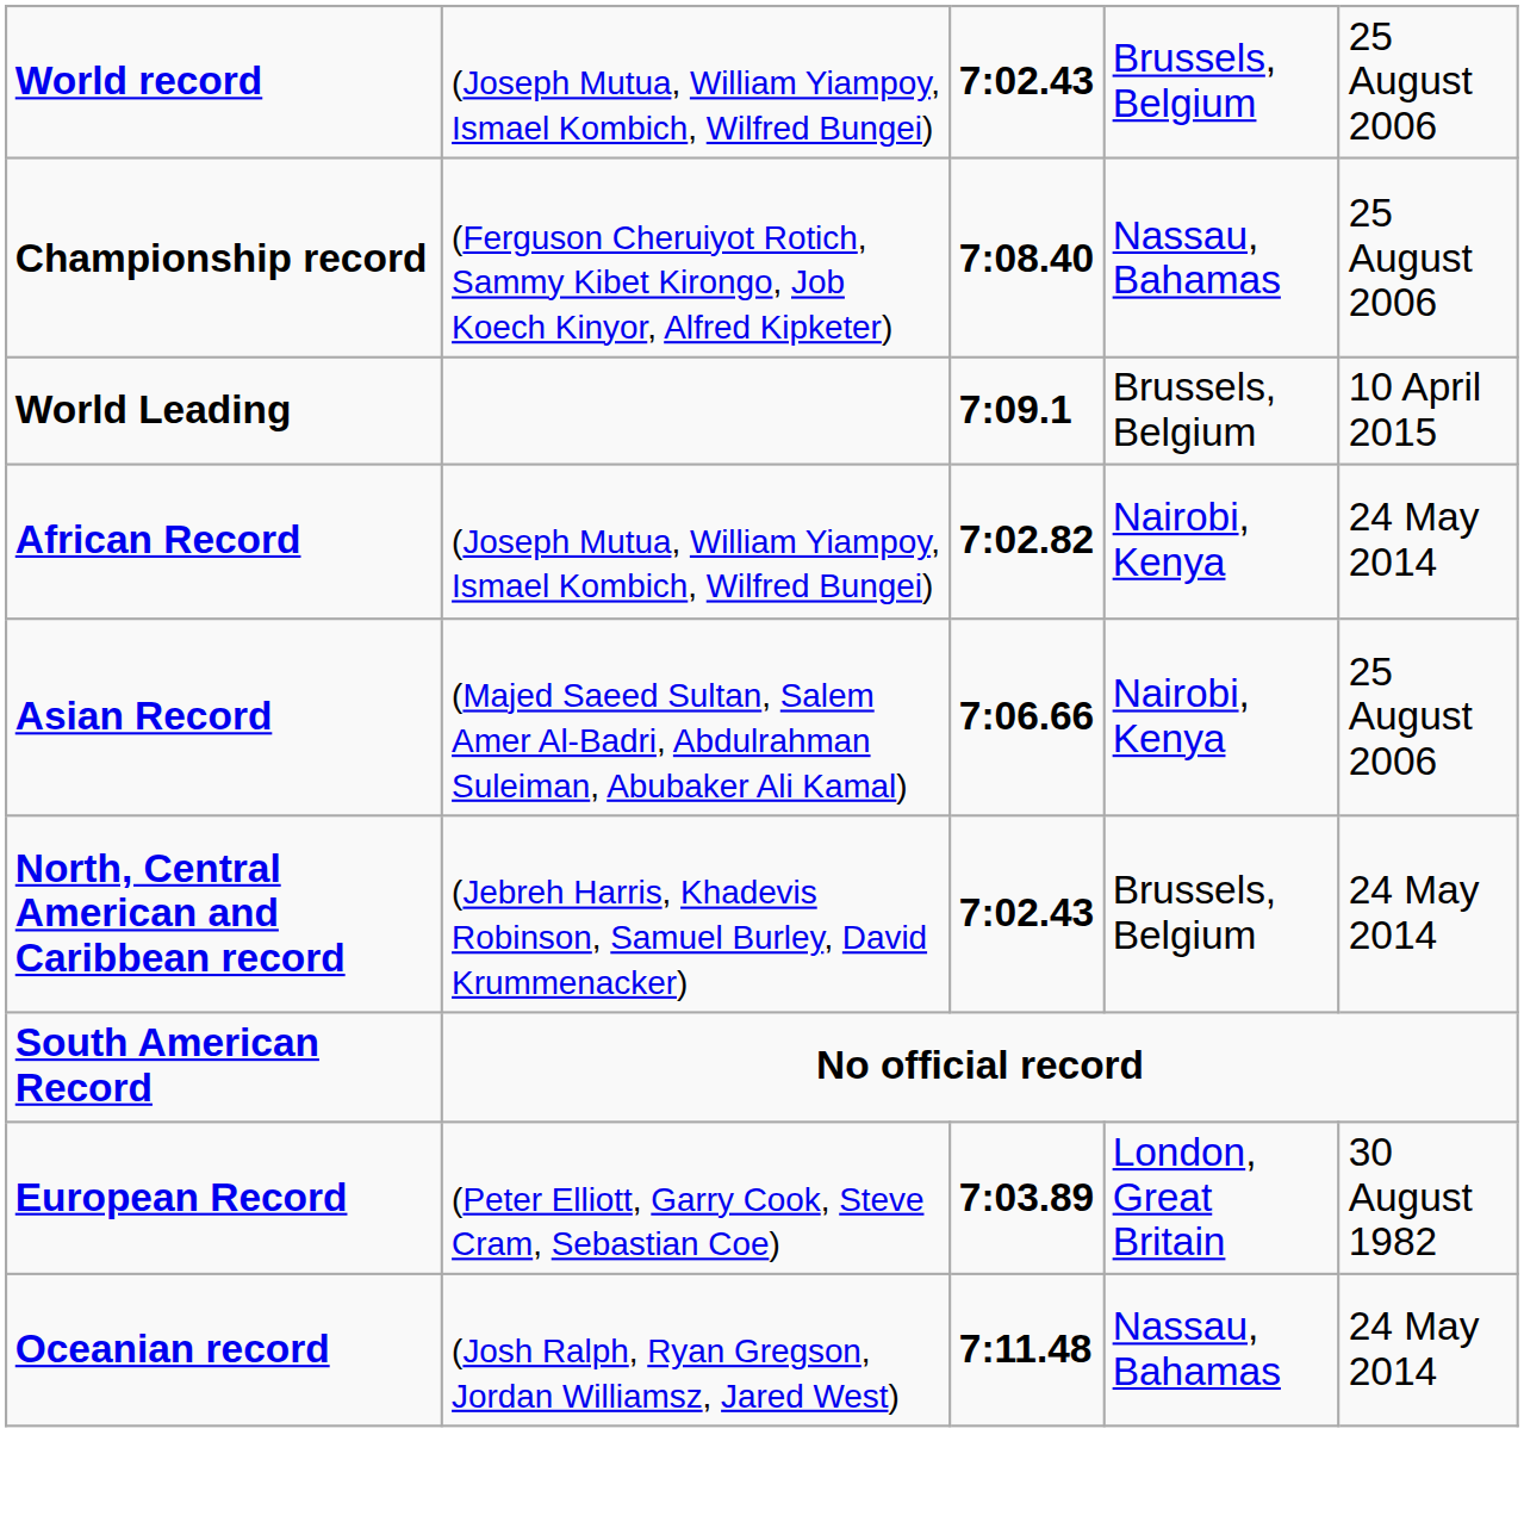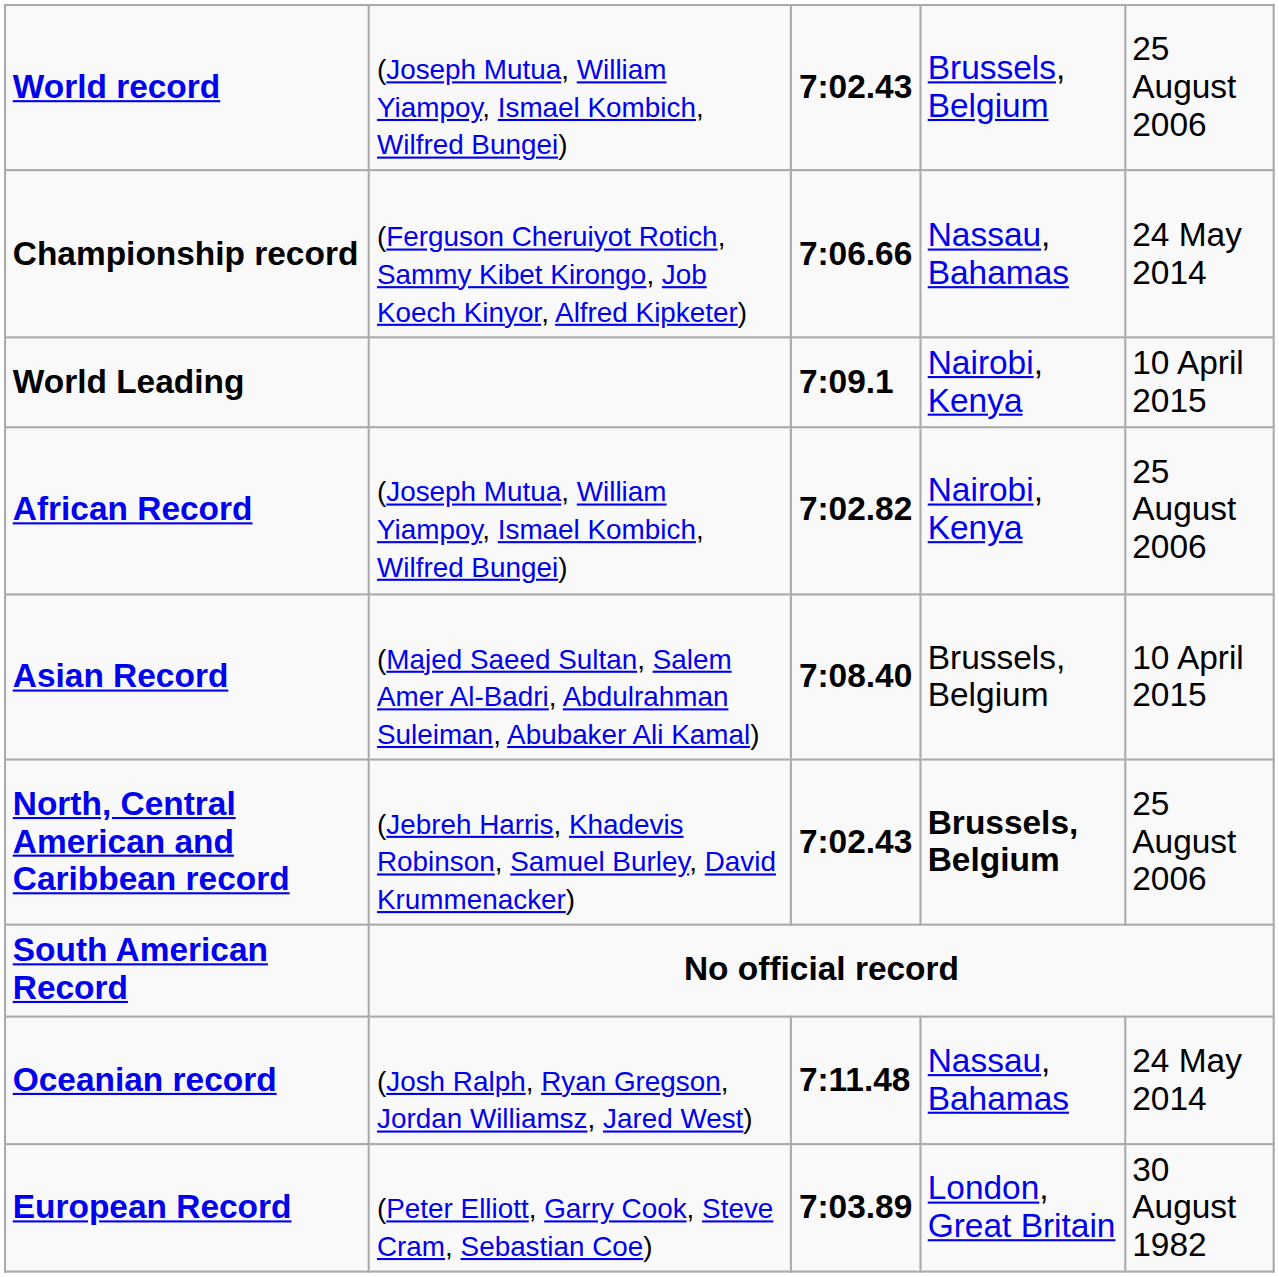 <table class="wikitable">
 <tr>
 <td><strong><a href='#'>World record</a></strong></td>
 <td><br><small>(<a href='#'>Joseph Mutua</a>, <a href='#'>William Yiampoy</a>, <a href='#'>Ismael Kombich</a>, <a href='#'>Wilfred Bungei</a>)</small></td>
 <td><strong>7:02.43</strong></td>
 <td> <a href='#'>Brussels</a>, <a href='#'>Belgium</a></td>
 <td>25 August 2006</td>
 </tr>
 <tr>
 <td><strong>Championship record</strong></td>
 <td><br><small>(<a href='#'>Ferguson Cheruiyot Rotich</a>, <a href='#'>Sammy Kibet Kirongo</a>, <a href='#'>Job Koech Kinyor</a>, <a href='#'>Alfred Kipketer</a>)</small></td>
-<td><strong>7:08.40</strong></td>
+<td><strong>7:06.66</strong></td>
 <td> <a href='#'>Nassau</a>, <a href='#'>Bahamas</a></td>
-<td>25 August 2006</td>
+<td>24 May 2014</td>
 </tr>
 <tr>
 <td><strong>World Leading</strong></td>
 <td></td>
 <td><strong>7:09.1</strong></td>
-<td> Brussels, Belgium</td>
+<td> <a href='#'>Nairobi</a>, <a href='#'>Kenya</a></td>
 <td>10 April 2015</td>
 </tr>
 <tr>
 <td><strong><a href='#'>African Record</a></strong></td>
 <td><br><small>(<a href='#'>Joseph Mutua</a>, <a href='#'>William Yiampoy</a>, <a href='#'>Ismael Kombich</a>, <a href='#'>Wilfred Bungei</a>)</small></td>
 <td><strong>7:02.82</strong></td>
 <td> <a href='#'>Nairobi</a>, <a href='#'>Kenya</a></td>
-<td>24 May 2014</td>
+<td>25 August 2006</td>
 </tr>
 <tr>
 <td><strong><a href='#'>Asian Record</a></strong></td>
 <td><br><small>(<a href='#'>Majed Saeed Sultan</a>, <a href='#'>Salem Amer Al-Badri</a>, <a href='#'>Abdulrahman Suleiman</a>, <a href='#'>Abubaker Ali Kamal</a>)</small></td>
-<td><strong>7:06.66</strong></td>
-<td> <a href='#'>Nairobi</a>, <a href='#'>Kenya</a></td>
-<td>25 August 2006</td>
+<td><strong>7:08.40</strong></td>
+<td> Brussels, Belgium</td>
+<td>10 April 2015</td>
 </tr>
 <tr>
 <td><strong><a href='#'>North, Central American and Caribbean record</a></strong></td>
 <td><br><small>(<a href='#'>Jebreh Harris</a>, <a href='#'>Khadevis Robinson</a>, <a href='#'>Samuel Burley</a>, <a href='#'>David Krummenacker</a>)</small></td>
 <td><strong>7:02.43</strong></td>
-<td> Brussels, Belgium</td>
-<td>24 May 2014</td>
+<td><strong> Brussels, Belgium</strong></td>
+<td>25 August 2006</td>
 </tr>
 <tr>
 <td><strong><a href='#'>South American Record</a></strong></td>
 <td colspan=4 align=center><strong>No official record</strong></td>
+</tr>
+<tr>
+<td><strong><a href='#'>Oceanian record</a></strong></td>
+<td><br><small>(<a href='#'>Josh Ralph</a>, <a href='#'>Ryan Gregson</a>, <a href='#'>Jordan Williamsz</a>, <a href='#'>Jared West</a>)</small></td>
+<td><strong>7:11.48</strong></td>
+<td> <a href='#'>Nassau</a>, <a href='#'>Bahamas</a></td>
+<td>24 May 2014</td>
 </tr>
 <tr>
 <td><strong><a href='#'>European Record</a></strong></td>
 <td><br><small>(<a href='#'>Peter Elliott</a>, <a href='#'>Garry Cook</a>, <a href='#'>Steve Cram</a>, <a href='#'>Sebastian Coe</a>)</small></td>
 <td><strong>7:03.89</strong></td>
 <td> <a href='#'>London</a>, <a href='#'>Great Britain</a></td>
 <td>30 August 1982</td>
 </tr>
-<tr>
-<td><strong><a href='#'>Oceanian record</a></strong></td>
-<td><br><small>(<a href='#'>Josh Ralph</a>, <a href='#'>Ryan Gregson</a>, <a href='#'>Jordan Williamsz</a>, <a href='#'>Jared West</a>)</small></td>
-<td><strong>7:11.48</strong></td>
-<td> <a href='#'>Nassau</a>, <a href='#'>Bahamas</a></td>
-<td>24 May 2014</td>
-</tr>
 </table>
